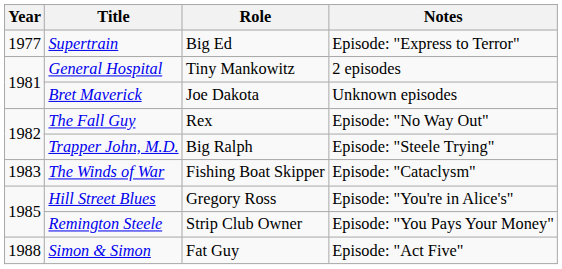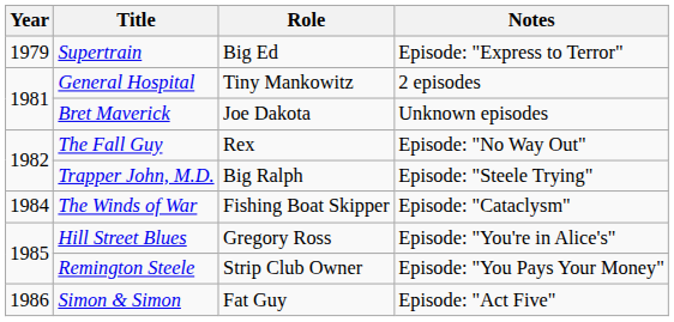 <table class="wikitable">
 <tr>
 <th>Year</th>
 <th>Title</th>
 <th>Role</th>
 <th>Notes</th>
 </tr>
 <tr>
-<td>1977</td>
+<td>1979</td>
 <td><em><a href='#'>Supertrain</a></em></td>
 <td>Big Ed</td>
 <td>Episode: "Express to Terror"</td>
 </tr>
 <tr>
 <td rowspan="2">1981</td>
 <td><em><a href='#'>General Hospital</a></em></td>
 <td>Tiny Mankowitz</td>
 <td>2 episodes</td>
 </tr>
 <tr>
 <td><em><a href='#'>Bret Maverick</a></em></td>
 <td>Joe Dakota</td>
 <td>Unknown episodes</td>
 </tr>
 <tr>
 <td rowspan="2">1982</td>
 <td><em><a href='#'>The Fall Guy</a></em></td>
 <td>Rex</td>
 <td>Episode: "No Way Out"</td>
 </tr>
 <tr>
 <td><em><a href='#'>Trapper John, M.D.</a></em></td>
 <td>Big Ralph</td>
 <td>Episode: "Steele Trying"</td>
 </tr>
 <tr>
-<td>1983</td>
+<td>1984</td>
 <td><em><a href='#'>The Winds of War</a></em></td>
 <td>Fishing Boat Skipper</td>
 <td>Episode: "Cataclysm"</td>
 </tr>
 <tr>
 <td rowspan="2">1985</td>
 <td><em><a href='#'>Hill Street Blues</a></em></td>
 <td>Gregory Ross</td>
 <td>Episode: "You're in Alice's"</td>
 </tr>
 <tr>
 <td><em><a href='#'>Remington Steele</a></em></td>
 <td>Strip Club Owner</td>
 <td>Episode: "You Pays Your Money"</td>
 </tr>
 <tr>
-<td>1988</td>
+<td>1986</td>
 <td><em><a href='#'>Simon & Simon</a></em></td>
 <td>Fat Guy</td>
 <td>Episode: "Act Five"</td>
 </tr>
 </table>
